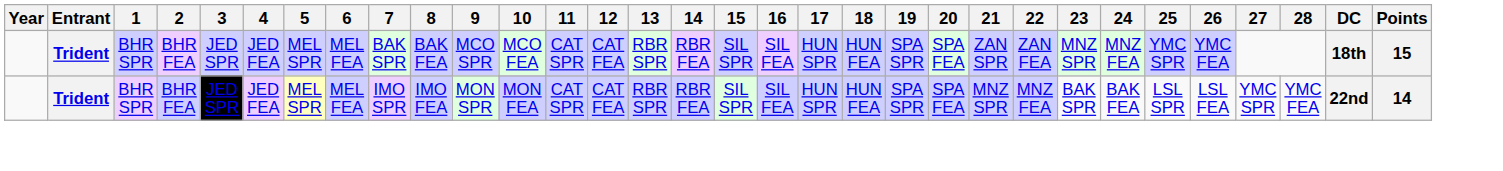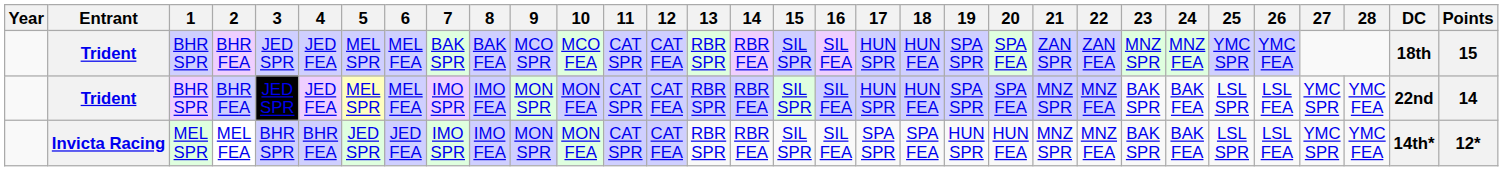 <table class="wikitable" style="text-align:center; font-size:85%;">
 <tr>
 <th scope="col">Year</th>
 <th scope="col">Entrant</th>
 <th scope="col">1</th>
 <th scope="col">2</th>
 <th scope="col">3</th>
 <th scope="col">4</th>
 <th scope="col">5</th>
 <th scope="col">6</th>
 <th scope="col">7</th>
 <th scope="col">8</th>
 <th scope="col">9</th>
 <th scope="col">10</th>
 <th scope="col">11</th>
 <th scope="col">12</th>
 <th scope="col">13</th>
 <th scope="col">14</th>
 <th scope="col">15</th>
 <th scope="col">16</th>
 <th scope="col">17</th>
 <th scope="col">18</th>
 <th scope="col">19</th>
 <th scope="col">20</th>
 <th scope="col">21</th>
 <th scope="col">22</th>
 <th scope="col">23</th>
 <th scope="col">24</th>
 <th scope="col">25</th>
 <th scope="col">26</th>
 <th scope="col">27</th>
 <th scope="col">28</th>
 <th scope="col">DC</th>
 <th scope="col">Points</th>
 </tr>
 <tr>
 <td scope="row"></td>
 <th><a href='#'>Trident</a></th>
 <td style="background:#CFCFFF;"><a href='#'>BHR<br>SPR</a><br></td>
 <td style="background:#EFCFFF;"><a href='#'>BHR<br>FEA</a><br></td>
 <td style="background:#CFCFFF;"><a href='#'>JED<br>SPR</a><br></td>
 <td style="background:#CFCFFF;"><a href='#'>JED<br>FEA</a><br></td>
 <td style="background:#CFCFFF;"><a href='#'>MEL<br>SPR</a><br></td>
 <td style="background:#CFCFFF;"><a href='#'>MEL<br>FEA</a><br></td>
 <td style="background:#DFFFDF;"><a href='#'>BAK<br>SPR</a><br></td>
 <td style="background:#CFCFFF;"><a href='#'>BAK<br>FEA</a><br></td>
 <td style="background:#CFCFFF;"><a href='#'>MCO<br>SPR</a><br></td>
 <td style="background:#DFFFDF;"><a href='#'>MCO<br>FEA</a><br></td>
 <td style="background:#CFCFFF;"><a href='#'>CAT<br>SPR</a><br></td>
 <td style="background:#CFCFFF;"><a href='#'>CAT<br>FEA</a><br></td>
 <td style="background:#DFFFDF;"><a href='#'>RBR<br>SPR</a><br></td>
 <td style="background:#EFCFFF;"><a href='#'>RBR<br>FEA</a><br></td>
 <td style="background:#CFCFFF;"><a href='#'>SIL<br>SPR</a><br></td>
 <td style="background:#EFCFFF;"><a href='#'>SIL<br>FEA</a><br></td>
 <td style="background:#CFCFFF;"><a href='#'>HUN<br>SPR</a><br></td>
 <td style="background:#CFCFFF;"><a href='#'>HUN<br>FEA</a><br></td>
 <td style="background:#CFCFFF;"><a href='#'>SPA<br>SPR</a><br></td>
 <td style="background:#DFFFDF;"><a href='#'>SPA<br>FEA</a><br></td>
 <td style="background:#CFCFFF;"><a href='#'>ZAN<br>SPR</a><br></td>
 <td style="background:#CFCFFF;"><a href='#'>ZAN<br>FEA</a><br></td>
 <td style="background:#DFFFDF;"><a href='#'>MNZ<br>SPR</a><br></td>
 <td style="background:#DFFFDF;"><a href='#'>MNZ<br>FEA</a><br></td>
 <td style="background:#CFCFFF;"><a href='#'>YMC<br>SPR</a><br></td>
 <td style="background:#CFCFFF;"><a href='#'>YMC<br>FEA</a><br></td>
 <td colspan=2></td>
 <th>18th</th>
 <th>15</th>
 </tr>
 <tr>
 <td scope="row"></td>
 <th><a href='#'>Trident</a></th>
 <td style="background:#EFCFFF;"><a href='#'>BHR<br>SPR</a><br></td>
 <td style="background:#CFCFFF;"><a href='#'>BHR<br>FEA</a><br></td>
 <td style="background:#000000; color:#FFFFFF;"><a href='#'><span>JED<br>SPR</span></a><br></td>
 <td style="background:#EFCFFF;"><a href='#'>JED<br>FEA</a><br></td>
 <td style="background:#FFFFBF;"><a href='#'>MEL<br>SPR</a><br></td>
 <td style="background:#CFCFFF;"><a href='#'>MEL<br>FEA</a><br></td>
 <td style="background:#EFCFFF;"><a href='#'>IMO<br>SPR</a><br></td>
 <td style="background:#CFCFFF;"><a href='#'>IMO<br>FEA</a><br></td>
 <td style="background:#DFFFDF;"><a href='#'>MON<br>SPR</a><br></td>
 <td style="background:#CFCFFF;"><a href='#'>MON<br>FEA</a><br></td>
 <td style="background:#CFCFFF;"><a href='#'>CAT<br>SPR</a><br></td>
 <td style="background:#CFCFFF;"><a href='#'>CAT<br>FEA</a><br></td>
 <td style="background:#CFCFFF;"><a href='#'>RBR<br>SPR</a><br></td>
 <td style="background:#CFCFFF;"><a href='#'>RBR<br>FEA</a><br></td>
 <td style="background:#DFFFDF;"><a href='#'>SIL<br>SPR</a><br></td>
 <td style="background:#CFCFFF;"><a href='#'>SIL<br>FEA</a><br></td>
 <td style="background:#CFCFFF;"><a href='#'>HUN<br>SPR</a><br></td>
 <td style="background:#CFCFFF;"><a href='#'>HUN<br>FEA</a><br></td>
 <td style="background:#CFCFFF;"><a href='#'>SPA<br>SPR</a><br></td>
 <td style="background:#CFCFFF;"><a href='#'>SPA<br>FEA</a><br></td>
 <td style="background:#CFCFFF;"><a href='#'>MNZ<br>SPR</a><br></td>
 <td style="background:#CFCFFF;"><a href='#'>MNZ<br>FEA</a><br></td>
 <td><a href='#'>BAK<br>SPR</a></td>
 <td><a href='#'>BAK<br>FEA</a></td>
 <td><a href='#'>LSL<br>SPR</a></td>
 <td><a href='#'>LSL<br>FEA</a></td>
 <td><a href='#'>YMC<br>SPR</a></td>
 <td><a href='#'>YMC<br>FEA</a></td>
 <th>22nd</th>
 <th>14</th>
 </tr>
+<tr>
+<td></td>
+<th><a href='#'>Invicta Racing</a></th>
+<td style="background:#DFFFDF;"><a href='#'>MEL<br>SPR</a><br></td>
+<td style="background:#FFFFFF;"><a href='#'>MEL<br>FEA</a><br></td>
+<td style="background:#CFCFFF;"><a href='#'>BHR<br>SPR</a><br></td>
+<td style="background:#CFCFFF;"><a href='#'>BHR<br>FEA</a><br></td>
+<td style="background:#DFFFDF;"><a href='#'>JED<br>SPR</a><br></td>
+<td style="background:#CFCFFF;"><a href='#'>JED<br>FEA</a><br></td>
+<td style="background:#DFFFDF;"><a href='#'>IMO<br>SPR</a><br></td>
+<td style="background:#CFCFFF;"><a href='#'>IMO<br>FEA</a><br></td>
+<td style="background:#CFCFFF;"><a href='#'>MON<br>SPR</a><br></td>
+<td style="background:#DFFFDF;"><a href='#'>MON<br>FEA</a><br></td>
+<td style="background:#CFCFFF;"><a href='#'>CAT<br>SPR</a><br></td>
+<td style="background:#CFCFFF;"><a href='#'>CAT<br>FEA</a><br></td>
+<td><a href='#'>RBR<br>SPR</a><br></td>
+<td><a href='#'>RBR<br>FEA</a><br></td>
+<td><a href='#'>SIL<br>SPR</a><br></td>
+<td><a href='#'>SIL<br>FEA</a><br></td>
+<td><a href='#'>SPA<br>SPR</a><br></td>
+<td><a href='#'>SPA<br>FEA</a><br></td>
+<td><a href='#'>HUN<br>SPR</a><br></td>
+<td><a href='#'>HUN<br>FEA</a><br></td>
+<td><a href='#'>MNZ<br>SPR</a><br></td>
+<td><a href='#'>MNZ<br>FEA</a><br></td>
+<td><a href='#'>BAK<br>SPR</a><br></td>
+<td><a href='#'>BAK<br>FEA</a><br></td>
+<td><a href='#'>LSL<br>SPR</a><br></td>
+<td><a href='#'>LSL<br>FEA</a><br></td>
+<td><a href='#'>YMC<br>SPR</a><br></td>
+<td><a href='#'>YMC<br>FEA</a><br></td>
+<th>14th*</th>
+<th>12*</th>
+</tr>
 </table>
